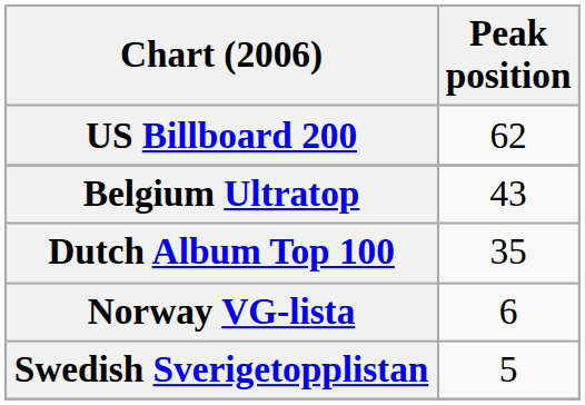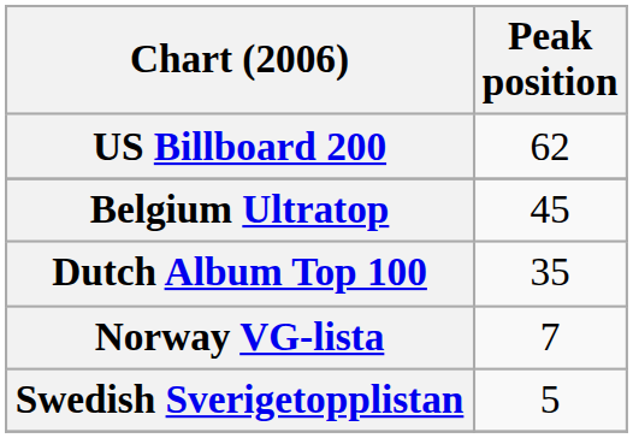 <table class="wikitable sortable plainrowheaders">
 <tr>
 <th scope="col">Chart (2006)</th>
 <th scope="col">Peak<br>position</th>
 </tr>
 <tr>
 <th scope="row">US <a href='#'>Billboard 200</a></th>
 <td style="text-align:center;">62</td>
 </tr>
 <tr>
 </tr>
 <tr>
 <th scope="row">Belgium <a href='#'>Ultratop</a></th>
-<td style="text-align:center;">43</td>
+<td style="text-align:center;">45</td>
 </tr>
 <tr>
 <th scope="row">Dutch <a href='#'>Album Top 100</a></th>
 <td style="text-align:center;">35</td>
 </tr>
 <tr>
 <th scope="row">Norway <a href='#'>VG-lista</a></th>
-<td style="text-align:center;">6</td>
+<td style="text-align:center;">7</td>
 </tr>
 <tr>
 <th scope="row">Swedish <a href='#'>Sverigetopplistan</a></th>
 <td style="text-align:center;">5</td>
 </tr>
 <tr>
 </tr>
 </table>
